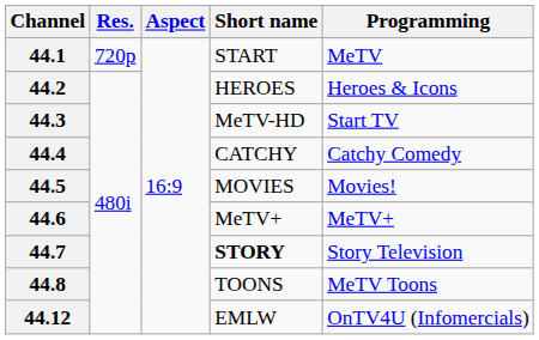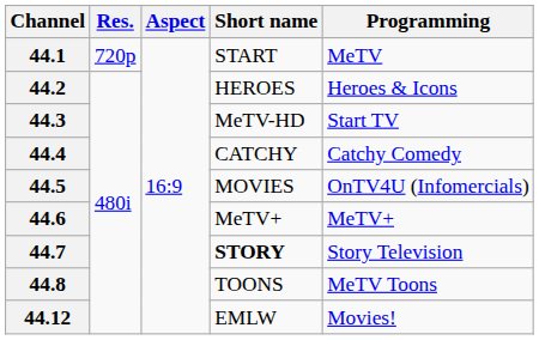 <table class="wikitable">
 <tr>
 <th scope = "col">Channel</th>
 <th scope = "col"><a href='#'>Res.</a></th>
 <th scope = "col"><a href='#'>Aspect</a></th>
 <th scope = "col">Short name</th>
 <th scope = "col">Programming</th>
 </tr>
 <tr>
 <th scope = "row">44.1</th>
 <td><a href='#'>720p</a></td>
 <td rowspan=9><a href='#'>16:9</a></td>
 <td>START</td>
 <td><a href='#'>MeTV</a></td>
 </tr>
 <tr>
 <th scope = "row">44.2</th>
 <td rowspan=8><a href='#'>480i</a></td>
 <td>HEROES</td>
 <td><a href='#'>Heroes & Icons</a></td>
 </tr>
 <tr>
 <th scope = "row">44.3</th>
 <td>MeTV-HD</td>
 <td><a href='#'>Start TV</a></td>
 </tr>
 <tr>
 <th scope = "row">44.4</th>
 <td>CATCHY</td>
 <td><a href='#'>Catchy Comedy</a></td>
 </tr>
 <tr>
 <th scope = "row">44.5</th>
 <td>MOVIES</td>
-<td><a href='#'>Movies!</a></td>
+<td><a href='#'>OnTV4U</a> (<a href='#'>Infomercials</a>)</td>
 </tr>
 <tr>
 <th scope = "row">44.6</th>
 <td>MeTV+</td>
 <td><a href='#'>MeTV+</a></td>
 </tr>
 <tr>
 <th scope = "row">44.7</th>
 <td><strong>STORY</strong></td>
 <td><a href='#'>Story Television</a></td>
 </tr>
 <tr>
 <th scope = "row">44.8</th>
 <td>TOONS</td>
 <td><a href='#'>MeTV Toons</a></td>
 </tr>
 <tr>
 <th scope = "row">44.12</th>
 <td>EMLW</td>
-<td><a href='#'>OnTV4U</a> (<a href='#'>Infomercials</a>)</td>
+<td><a href='#'>Movies!</a></td>
 </tr>
 </table>
